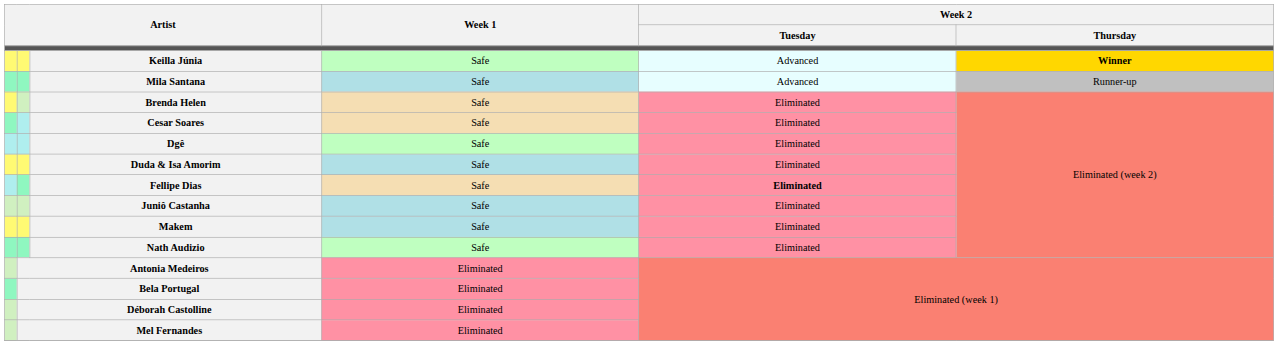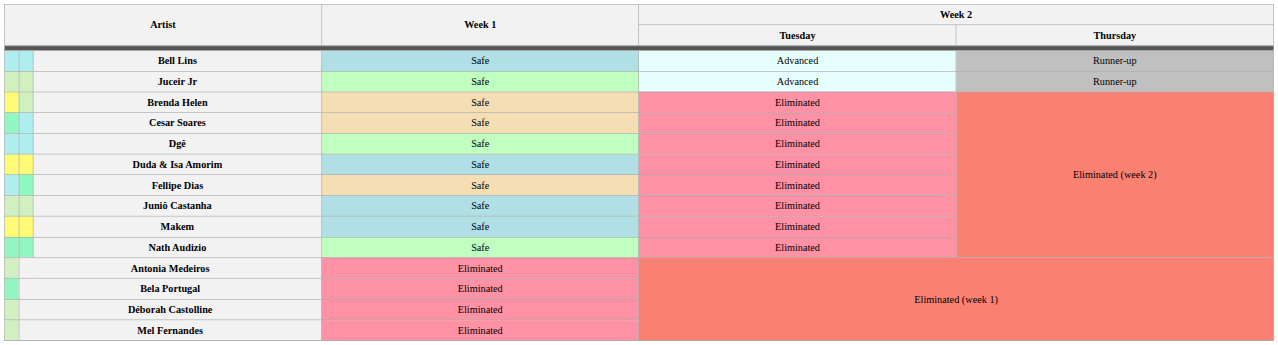 <table class="wikitable" style="text-align:center; line-height:25px; width:100%">
 <tr>
 <th rowspan=2 width=25% colspan=3>Artist</th>
 <th rowspan=2 width=25%>Week 1</th>
 <th colspan=2 width=50%>Week 2</th>
 </tr>
 <tr>
 <th width=25%>Tuesday</th>
 <th width=25%>Thursday</th>
 </tr>
 <tr>
 <td colspan=6 bgcolor=555555></td>
 </tr>
 <tr>
 </tr>
 <tr>
-<td bgcolor=FFFA73 width="1%"></td>
-<td bgcolor=FFFA73 width="1%"></td>
-<th>Keilla Júnia</th>
-<td bgcolor=BFFFC0>Safe</td>
+<td bgcolor=AFEEEE></td>
+<td bgcolor=AFEEEE></td>
+<th>Bell Lins</th>
+<td bgcolor=B0E0E6>Safe</td>
 <td bgcolor=E7FEFF>Advanced</td>
-<td bgcolor=FFD700><strong>Winner</strong></td>
+<td bgcolor=C0C0C0>Runner-up</td>
 </tr>
 <tr>
-<td bgcolor=8FF7C0></td>
-<td bgcolor=8FF7C0></td>
-<th>Mila Santana</th>
-<td bgcolor=B0E0E6>Safe</td>
+<td bgcolor=D0F0C0></td>
+<td bgcolor=D0F0C0></td>
+<th>Juceir Jr</th>
+<td bgcolor=BFFFC0>Safe</td>
 <td bgcolor=E7FEFF>Advanced</td>
 <td bgcolor=C0C0C0>Runner-up</td>
 </tr>
 <tr>
 <td bgcolor=FFFA73></td>
 <td bgcolor=D0F0C0></td>
 <th>Brenda Helen</th>
 <td bgcolor=F5DEB3>Safe</td>
 <td bgcolor=FF91A4>Eliminated</td>
 <td bgcolor=FA8072 rowspan=8>Eliminated (week 2)</td>
 </tr>
 <tr>
 <td bgcolor=8FF7C0></td>
 <td bgcolor=AFEEEE></td>
 <th>Cesar Soares</th>
 <td bgcolor=F5DEB3>Safe</td>
 <td bgcolor=FF91A4>Eliminated</td>
 </tr>
 <tr>
 <td bgcolor=AFEEEE></td>
 <td bgcolor=AFEEEE></td>
 <th>Dgê</th>
 <td bgcolor=BFFFC0>Safe</td>
 <td bgcolor=FF91A4>Eliminated</td>
 </tr>
 <tr>
 <td bgcolor=FFFA73></td>
 <td bgcolor=FFFA73></td>
 <th>Duda & Isa Amorim</th>
 <td bgcolor=B0E0E6>Safe</td>
 <td bgcolor=FF91A4>Eliminated</td>
 </tr>
 <tr>
 <td bgcolor=AFEEEE></td>
 <td bgcolor=8FF7C0></td>
 <th>Fellipe Dias</th>
 <td bgcolor=F5DEB3>Safe</td>
-<td bgcolor=FF91A4><strong>Eliminated</strong></td>
+<td bgcolor=FF91A4>Eliminated</td>
 </tr>
 <tr>
 <td bgcolor=D0F0C0></td>
 <td bgcolor=D0F0C0></td>
 <th>Juniô Castanha</th>
 <td bgcolor=B0E0E6>Safe</td>
 <td bgcolor=FF91A4>Eliminated</td>
 </tr>
 <tr>
 <td bgcolor=FFFA73></td>
 <td bgcolor=FFFA73></td>
 <th>Makem</th>
 <td bgcolor=B0E0E6>Safe</td>
 <td bgcolor=FF91A4>Eliminated</td>
 </tr>
 <tr>
 <td bgcolor=8FF7C0></td>
 <td bgcolor=8FF7C0></td>
 <th>Nath Audizio</th>
 <td bgcolor=BFFFC0>Safe</td>
 <td bgcolor=FF91A4>Eliminated</td>
 </tr>
 <tr>
 <td bgcolor=D0F0C0></td>
 <th colspan=2>Antonia Medeiros</th>
 <td bgcolor=FF91A4>Eliminated</td>
 <td bgcolor=FA8072 rowspan=4 colspan=2>Eliminated (week 1)</td>
 </tr>
 <tr>
 <td bgcolor=8FF7C0></td>
 <th colspan=2>Bela Portugal</th>
 <td bgcolor=FF91A4>Eliminated</td>
 </tr>
 <tr>
 <td bgcolor=D0F0C0></td>
 <th colspan=2>Déborah Castolline</th>
 <td bgcolor=FF91A4>Eliminated</td>
 </tr>
 <tr>
 <td bgcolor=D0F0C0></td>
 <th colspan=2>Mel Fernandes</th>
 <td bgcolor=FF91A4>Eliminated</td>
 </tr>
 <tr>
 </tr>
 </table>
